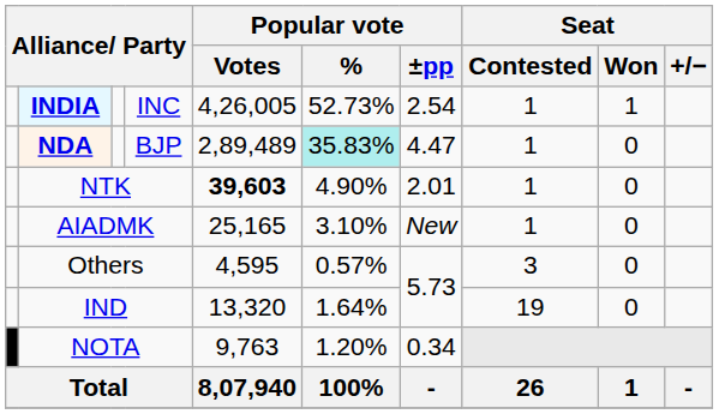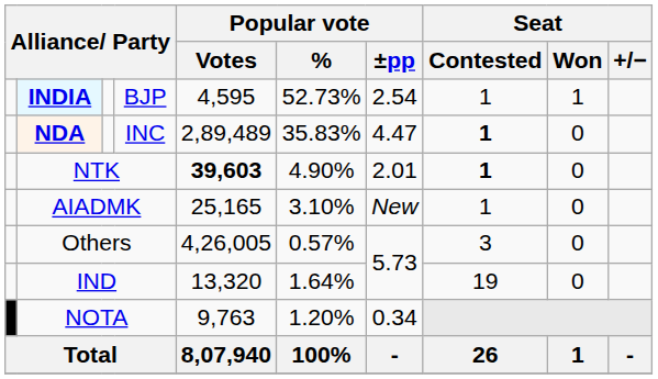 <table class="wikitable sortable" style="text-align:center;">
 <tr>
 <th colspan="4" rowspan="2">Alliance/ Party</th>
 <th colspan="3">Popular vote</th>
 <th colspan="3">Seat</th>
 </tr>
 <tr>
 <th>Votes</th>
 <th>%</th>
 <th>±<a href='#'>pp</a></th>
 <th>Contested</th>
 <th>Won</th>
 <th><strong>+/−</strong></th>
 </tr>
 <tr>
 <td></td>
 <th style="background:#E5F8FF"><a href='#'>INDIA</a></th>
 <td></td>
-<td><a href='#'>INC</a></td>
-<td>4,26,005</td>
+<td><a href='#'>BJP</a></td>
+<td>4,595</td>
 <td>52.73%</td>
 <td> 2.54</td>
 <td>1</td>
 <td>1</td>
 <td></td>
 </tr>
 <tr>
 <td></td>
 <th style="background:#fef3e8"><a href='#'>NDA</a></th>
 <td></td>
-<td><a href='#'>BJP</a></td>
+<td><a href='#'>INC</a></td>
 <td>2,89,489</td>
-<td style="background: paleturquoise;">35.83%</td>
+<td>35.83%</td>
 <td> 4.47</td>
-<td>1</td>
+<td><strong>1</strong></td>
 <td>0</td>
 <td></td>
 </tr>
 <tr>
 <td></td>
 <td colspan="3"><a href='#'>NTK</a></td>
 <td><strong>39,603</strong></td>
 <td>4.90%</td>
 <td> 2.01</td>
-<td>1</td>
+<td><strong>1</strong></td>
 <td>0</td>
 <td></td>
 </tr>
 <tr>
 <td></td>
 <td colspan="3"><a href='#'>AIADMK</a></td>
 <td>25,165</td>
 <td>3.10%</td>
 <td><em>New</em></td>
 <td>1</td>
 <td>0</td>
 <td></td>
 </tr>
 <tr>
 <td></td>
 <td colspan="3">Others</td>
-<td>4,595</td>
+<td>4,26,005</td>
 <td>0.57%</td>
 <td rowspan="2"> 5.73</td>
 <td>3</td>
 <td>0</td>
 <td></td>
 </tr>
 <tr>
 <td></td>
 <td colspan="3"><a href='#'>IND</a></td>
 <td>13,320</td>
 <td>1.64%</td>
 <td>19</td>
 <td>0</td>
 <td></td>
 </tr>
 <tr>
 <td bgcolor="Black"></td>
 <td colspan="3"><a href='#'>NOTA</a></td>
 <td>9,763</td>
 <td>1.20%</td>
 <td> 0.34</td>
 <th colspan="3" style="background-color:#E9E9E9"></th>
 </tr>
 <tr>
 <th colspan="4">Total</th>
 <th>8,07,940</th>
 <th>100%</th>
 <th>-</th>
 <th>26</th>
 <th>1</th>
 <th>-</th>
 </tr>
 <tr>
 </tr>
 </table>
